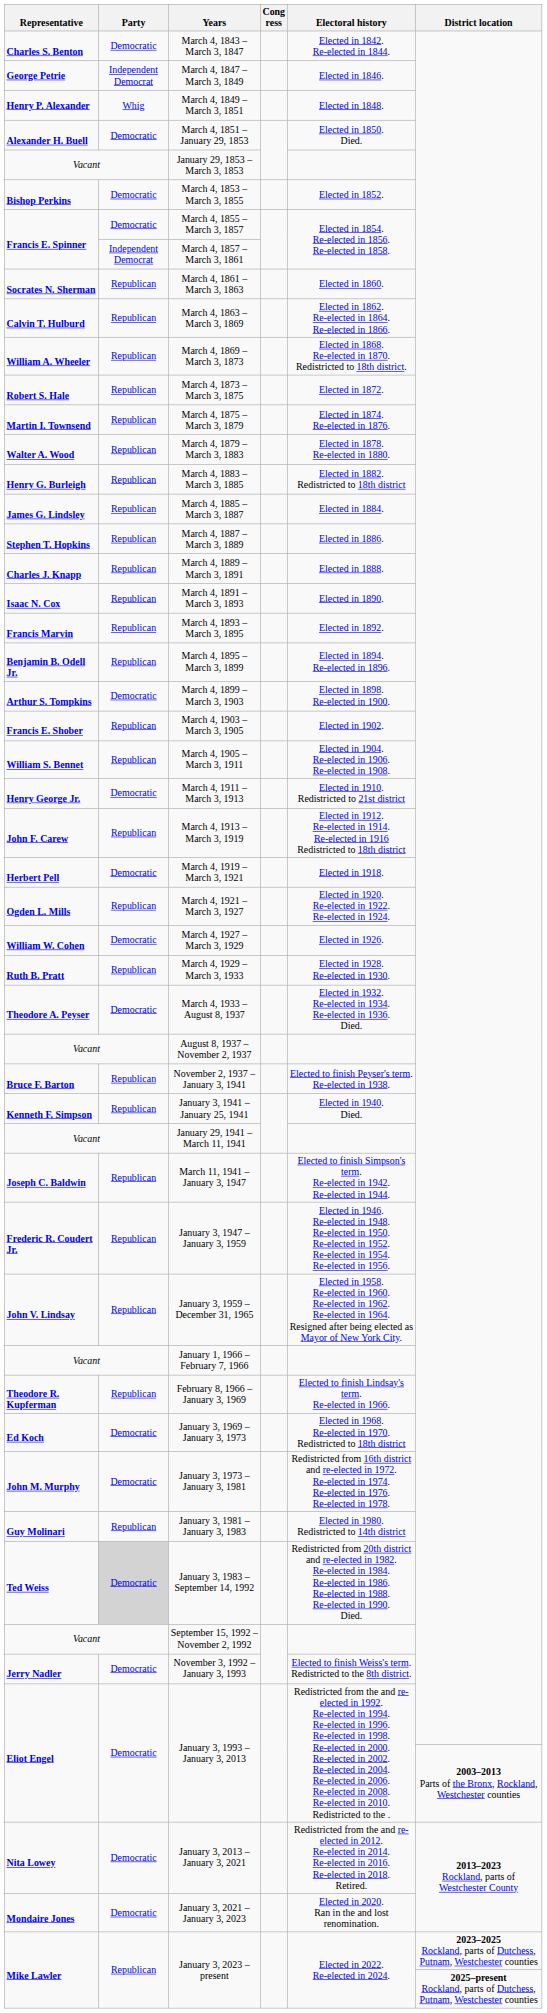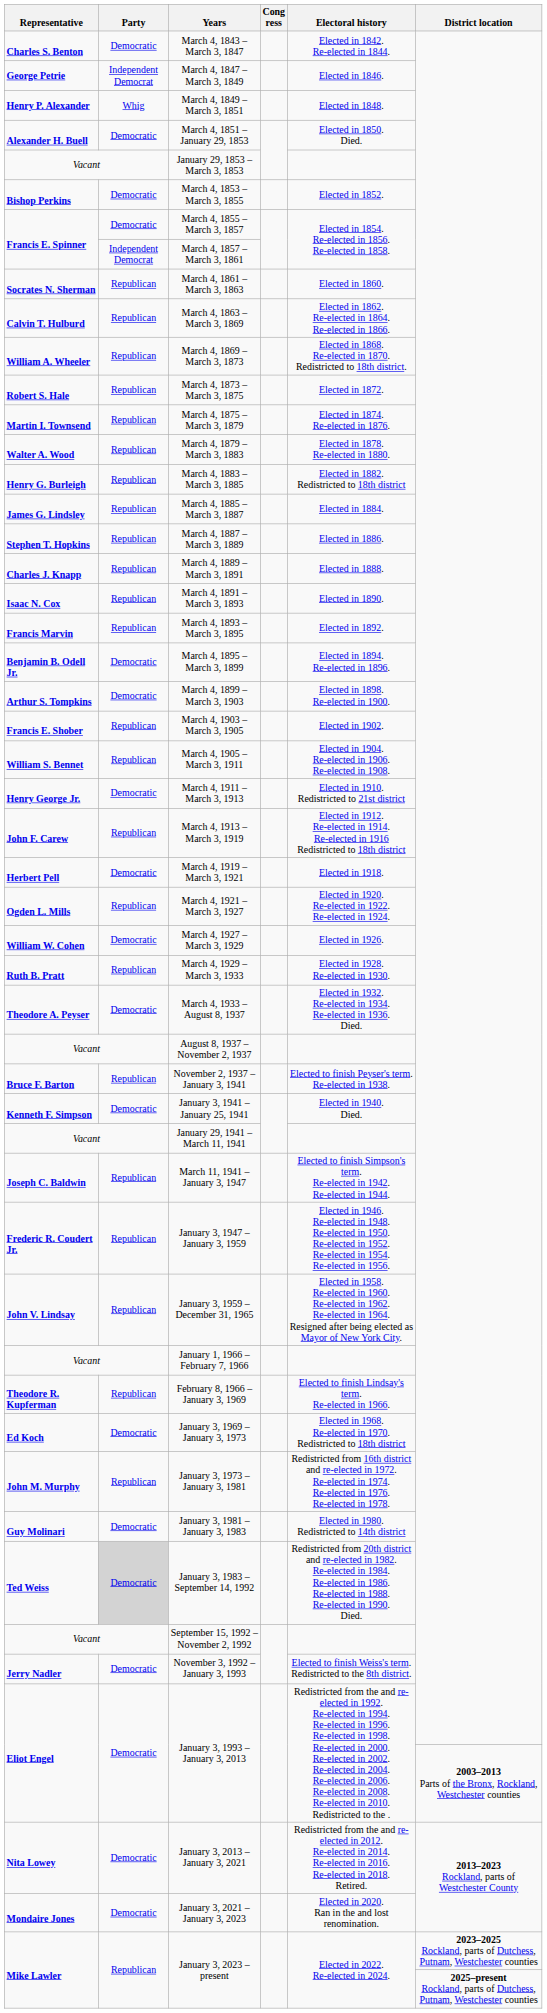 <table class=wikitable style="text-align:center">
 <tr valign=bottom>
 <th>Representative</th>
 <th>Party</th>
 <th>Years</th>
 <th>Cong<br>ress</th>
 <th>Electoral history</th>
 <th>District location</th>
 </tr>
 <tr style="height:3em">
 <td align=left><br><strong><a href='#'>Charles S. Benton</a></strong><br></td>
 <td><a href='#'>Democratic</a></td>
 <td nowrap>March 4, 1843 –<br>March 3, 1847</td>
 <td></td>
 <td><a href='#'>Elected in 1842</a>.<br><a href='#'>Re-elected in 1844</a>.<br></td>
 </tr>
 <tr style="height:3em">
 <td align=left><strong><a href='#'>George Petrie</a></strong><br></td>
 <td><a href='#'>Independent Democrat</a></td>
 <td nowrap>March 4, 1847 –<br>March 3, 1849</td>
 <td></td>
 <td><a href='#'>Elected in 1846</a>.<br></td>
 </tr>
 <tr style="height:3em">
 <td align=left><strong><a href='#'>Henry P. Alexander</a></strong><br></td>
 <td><a href='#'>Whig</a></td>
 <td nowrap>March 4, 1849 –<br>March 3, 1851</td>
 <td></td>
 <td><a href='#'>Elected in 1848</a>.<br></td>
 </tr>
 <tr style="height:3em">
 <td align=left><br><strong><a href='#'>Alexander H. Buell</a></strong><br></td>
 <td><a href='#'>Democratic</a></td>
 <td nowrap>March 4, 1851 –<br>January 29, 1853</td>
 <td rowspan=2></td>
 <td><a href='#'>Elected in 1850</a>.<br>Died.</td>
 </tr>
 <tr style="height:3em">
 <td colspan=2><em>Vacant</em></td>
 <td nowrap>January 29, 1853 –<br>March 3, 1853</td>
 <td></td>
 </tr>
 <tr style="height:3em">
 <td align=left><br><strong><a href='#'>Bishop Perkins</a></strong><br></td>
 <td><a href='#'>Democratic</a></td>
 <td nowrap>March 4, 1853 –<br>March 3, 1855</td>
 <td></td>
 <td><a href='#'>Elected in 1852</a>.<br></td>
 </tr>
 <tr style="height:3em">
 <td align=left rowspan=2 nowrap><br><strong><a href='#'>Francis E. Spinner</a></strong><br></td>
 <td><a href='#'>Democratic</a></td>
 <td nowrap>March 4, 1855 –<br>March 3, 1857</td>
 <td rowspan=2></td>
 <td rowspan=2><a href='#'>Elected in 1854</a>.<br><a href='#'>Re-elected in 1856</a>.<br><a href='#'>Re-elected in 1858</a>.<br></td>
 </tr>
 <tr style="height:3em">
 <td><a href='#'>Independent Democrat</a></td>
 <td nowrap>March 4, 1857 –<br>March 3, 1861</td>
 </tr>
 <tr style="height:3em">
 <td align=left><br><strong><a href='#'>Socrates N. Sherman</a></strong><br></td>
 <td><a href='#'>Republican</a></td>
 <td nowrap>March 4, 1861 –<br>March 3, 1863</td>
 <td></td>
 <td><a href='#'>Elected in 1860</a>.<br></td>
 </tr>
 <tr style="height:3em">
 <td align=left><br><strong><a href='#'>Calvin T. Hulburd</a></strong><br></td>
 <td><a href='#'>Republican</a></td>
 <td nowrap>March 4, 1863 –<br>March 3, 1869</td>
 <td></td>
 <td><a href='#'>Elected in 1862</a>.<br><a href='#'>Re-elected in 1864</a>.<br><a href='#'>Re-elected in 1866</a>.<br></td>
 </tr>
 <tr style="height:3em">
 <td align=left><br><strong><a href='#'>William A. Wheeler</a></strong><br></td>
 <td><a href='#'>Republican</a></td>
 <td nowrap>March 4, 1869 –<br>March 3, 1873</td>
 <td></td>
 <td><a href='#'>Elected in 1868</a>.<br><a href='#'>Re-elected in 1870</a>.<br>Redistricted to <a href='#'>18th district</a>.</td>
 </tr>
 <tr style="height:3em">
 <td align=left><br><strong><a href='#'>Robert S. Hale</a></strong><br></td>
 <td><a href='#'>Republican</a></td>
 <td nowrap>March 4, 1873 –<br>March 3, 1875</td>
 <td></td>
 <td><a href='#'>Elected in 1872</a>.<br></td>
 </tr>
 <tr style="height:3em">
 <td align=left><br><strong><a href='#'>Martin I. Townsend</a></strong><br></td>
 <td><a href='#'>Republican</a></td>
 <td nowrap>March 4, 1875 –<br>March 3, 1879</td>
 <td></td>
 <td><a href='#'>Elected in 1874</a>.<br><a href='#'>Re-elected in 1876</a>.<br></td>
 </tr>
 <tr style="height:3em">
 <td align=left><br><strong><a href='#'>Walter A. Wood</a></strong><br></td>
 <td><a href='#'>Republican</a></td>
 <td nowrap>March 4, 1879 –<br>March 3, 1883</td>
 <td></td>
 <td><a href='#'>Elected in 1878</a>.<br><a href='#'>Re-elected in 1880</a>.<br></td>
 </tr>
 <tr style="height:3em">
 <td align=left><br><strong><a href='#'>Henry G. Burleigh</a></strong><br></td>
 <td><a href='#'>Republican</a></td>
 <td nowrap>March 4, 1883 –<br>March 3, 1885</td>
 <td></td>
 <td><a href='#'>Elected in 1882</a>.<br>Redistricted to <a href='#'>18th district</a></td>
 </tr>
 <tr style="height:3em">
 <td align=left><br><strong><a href='#'>James G. Lindsley</a></strong><br></td>
 <td><a href='#'>Republican</a></td>
 <td nowrap>March 4, 1885 –<br>March 3, 1887</td>
 <td></td>
 <td><a href='#'>Elected in 1884</a>.<br></td>
 </tr>
 <tr style="height:3em">
 <td align=left><br><strong><a href='#'>Stephen T. Hopkins</a></strong><br></td>
 <td><a href='#'>Republican</a></td>
 <td nowrap>March 4, 1887 –<br>March 3, 1889</td>
 <td></td>
 <td><a href='#'>Elected in 1886</a>.<br></td>
 </tr>
 <tr style="height:3em">
 <td align=left><br><strong><a href='#'>Charles J. Knapp</a></strong><br></td>
 <td><a href='#'>Republican</a></td>
 <td nowrap>March 4, 1889 –<br>March 3, 1891</td>
 <td></td>
 <td><a href='#'>Elected in 1888</a>.<br></td>
 </tr>
 <tr style="height:3em">
 <td align=left><br><strong><a href='#'>Isaac N. Cox</a></strong><br></td>
 <td><a href='#'>Republican</a></td>
 <td nowrap>March 4, 1891 –<br>March 3, 1893</td>
 <td></td>
 <td><a href='#'>Elected in 1890</a>.<br></td>
 </tr>
 <tr style="height:3em">
 <td align=left><br><strong><a href='#'>Francis Marvin</a></strong><br></td>
 <td><a href='#'>Republican</a></td>
 <td nowrap>March 4, 1893 –<br>March 3, 1895</td>
 <td></td>
 <td><a href='#'>Elected in 1892</a>.<br></td>
 </tr>
 <tr style="height:3em">
 <td align=left><br><strong><a href='#'>Benjamin B. Odell Jr.</a></strong><br></td>
-<td><a href='#'>Republican</a></td>
+<td><a href='#'>Democratic</a></td>
 <td nowrap>March 4, 1895 –<br>March 3, 1899</td>
 <td></td>
 <td><a href='#'>Elected in 1894</a>.<br><a href='#'>Re-elected in 1896</a>.<br></td>
 </tr>
 <tr style="height:3em">
 <td align=left><br><strong><a href='#'>Arthur S. Tompkins</a></strong><br></td>
 <td><a href='#'>Democratic</a></td>
 <td nowrap>March 4, 1899 –<br>March 3, 1903</td>
 <td></td>
 <td><a href='#'>Elected in 1898</a>.<br><a href='#'>Re-elected in 1900</a>.<br></td>
 </tr>
 <tr style="height:3em">
 <td align=left><br><strong><a href='#'>Francis E. Shober</a></strong><br></td>
 <td><a href='#'>Republican</a></td>
 <td nowrap>March 4, 1903 –<br>March 3, 1905</td>
 <td></td>
 <td><a href='#'>Elected in 1902</a>.<br></td>
 </tr>
 <tr style="height:3em">
 <td align=left><br><strong><a href='#'>William S. Bennet</a></strong><br></td>
 <td><a href='#'>Republican</a></td>
 <td nowrap>March 4, 1905 –<br>March 3, 1911</td>
 <td></td>
 <td><a href='#'>Elected in 1904</a>.<br><a href='#'>Re-elected in 1906</a>.<br><a href='#'>Re-elected in 1908</a>.<br></td>
 </tr>
 <tr style="height:3em">
 <td align=left><br><strong><a href='#'>Henry George Jr.</a></strong><br></td>
 <td><a href='#'>Democratic</a></td>
 <td nowrap>March 4, 1911 –<br>March 3, 1913</td>
 <td></td>
 <td><a href='#'>Elected in 1910</a>.<br>Redistricted to <a href='#'>21st district</a></td>
 </tr>
 <tr style="height:3em">
 <td align=left><br><strong><a href='#'>John F. Carew</a></strong><br></td>
 <td><a href='#'>Republican</a></td>
 <td nowrap>March 4, 1913 –<br>March 3, 1919</td>
 <td></td>
 <td><a href='#'>Elected in 1912</a>.<br><a href='#'>Re-elected in 1914</a>.<br><a href='#'>Re-elected in 1916</a><br>Redistricted to <a href='#'>18th district</a></td>
 </tr>
 <tr style="height:3em">
 <td align=left><br><strong><a href='#'>Herbert Pell</a></strong><br></td>
 <td><a href='#'>Democratic</a></td>
 <td nowrap>March 4, 1919 –<br>March 3, 1921</td>
 <td></td>
 <td><a href='#'>Elected in 1918</a>.<br></td>
 </tr>
 <tr style="height:3em">
 <td align=left><br><strong><a href='#'>Ogden L. Mills</a></strong><br></td>
 <td><a href='#'>Republican</a></td>
 <td nowrap>March 4, 1921 –<br>March 3, 1927</td>
 <td></td>
 <td><a href='#'>Elected in 1920</a>.<br><a href='#'>Re-elected in 1922</a>.<br><a href='#'>Re-elected in 1924</a>.<br></td>
 </tr>
 <tr style="height:3em">
 <td align=left><br><strong><a href='#'>William W. Cohen</a></strong><br></td>
 <td><a href='#'>Democratic</a></td>
 <td nowrap>March 4, 1927 –<br>March 3, 1929</td>
 <td></td>
 <td><a href='#'>Elected in 1926</a>.<br></td>
 </tr>
 <tr style="height:3em">
 <td align=left><br><strong><a href='#'>Ruth B. Pratt</a></strong><br></td>
 <td><a href='#'>Republican</a></td>
 <td nowrap>March 4, 1929 –<br>March 3, 1933</td>
 <td></td>
 <td><a href='#'>Elected in 1928</a>.<br><a href='#'>Re-elected in 1930</a>.<br></td>
 </tr>
 <tr style="height:3em">
 <td align=left><br><strong><a href='#'>Theodore A. Peyser</a></strong><br></td>
 <td><a href='#'>Democratic</a></td>
 <td nowrap>March 4, 1933 –<br>August 8, 1937</td>
 <td></td>
 <td><a href='#'>Elected in 1932</a>.<br><a href='#'>Re-elected in 1934</a>.<br><a href='#'>Re-elected in 1936</a>.<br>Died.</td>
 </tr>
 <tr style="height:3em">
 <td colspan=2><em>Vacant</em></td>
 <td nowrap>August 8, 1937 –<br>November 2, 1937</td>
 <td></td>
 <td></td>
 </tr>
 <tr style="height:3em">
 <td align=left><br><strong><a href='#'>Bruce F. Barton</a></strong><br></td>
 <td><a href='#'>Republican</a></td>
 <td nowrap>November 2, 1937 –<br>January 3, 1941</td>
 <td></td>
 <td><a href='#'>Elected to finish Peyser's term</a>.<br><a href='#'>Re-elected in 1938</a>.<br></td>
 </tr>
 <tr style="height:3em">
 <td align=left><br><strong><a href='#'>Kenneth F. Simpson</a></strong><br></td>
-<td><a href='#'>Republican</a></td>
+<td><a href='#'>Democratic</a></td>
 <td nowrap>January 3, 1941 –<br>January 25, 1941</td>
 <td rowspan=2></td>
 <td><a href='#'>Elected in 1940</a>.<br>Died.</td>
 </tr>
 <tr style="height:3em">
 <td colspan=2><em>Vacant</em></td>
 <td nowrap>January 29, 1941 –<br>March 11, 1941</td>
 <td></td>
 </tr>
 <tr style="height:3em">
 <td align=left><br><strong><a href='#'>Joseph C. Baldwin</a></strong><br></td>
 <td><a href='#'>Republican</a></td>
 <td nowrap>March 11, 1941 –<br>January 3, 1947</td>
 <td></td>
 <td><a href='#'>Elected to finish Simpson's term</a>.<br><a href='#'>Re-elected in 1942</a>.<br><a href='#'>Re-elected in 1944</a>.<br></td>
 </tr>
 <tr style="height:3em">
 <td align=left><br><strong><a href='#'>Frederic R. Coudert Jr.</a></strong><br></td>
 <td><a href='#'>Republican</a></td>
 <td nowrap>January 3, 1947 –<br>January 3, 1959</td>
 <td></td>
 <td><a href='#'>Elected in 1946</a>.<br><a href='#'>Re-elected in 1948</a>.<br><a href='#'>Re-elected in 1950</a>.<br><a href='#'>Re-elected in 1952</a>.<br><a href='#'>Re-elected in 1954</a>.<br><a href='#'>Re-elected in 1956</a>.<br></td>
 </tr>
 <tr style="height:3em">
 <td align=left><br><strong><a href='#'>John V. Lindsay</a></strong><br></td>
 <td><a href='#'>Republican</a></td>
 <td nowrap>January 3, 1959 –<br>December 31, 1965</td>
 <td></td>
 <td><a href='#'>Elected in 1958</a>.<br><a href='#'>Re-elected in 1960</a>.<br><a href='#'>Re-elected in 1962</a>.<br><a href='#'>Re-elected in 1964</a>.<br>Resigned after being elected as <a href='#'>Mayor of New York City</a>.</td>
 </tr>
 <tr style="height:3em">
 <td colspan=2><em>Vacant</em></td>
 <td nowrap>January 1, 1966 –<br>February 7, 1966</td>
 <td></td>
 <td></td>
 </tr>
 <tr style="height:3em">
 <td align=left><br><strong><a href='#'>Theodore R. Kupferman</a></strong><br></td>
 <td><a href='#'>Republican</a></td>
 <td nowrap>February 8, 1966 –<br>January 3, 1969</td>
 <td></td>
 <td><a href='#'>Elected to finish Lindsay's term</a>.<br><a href='#'>Re-elected in 1966</a>.<br></td>
 </tr>
 <tr style="height:3em">
 <td align=left><br><strong><a href='#'>Ed Koch</a></strong><br></td>
 <td><a href='#'>Democratic</a></td>
 <td nowrap>January 3, 1969 –<br>January 3, 1973</td>
 <td></td>
 <td><a href='#'>Elected in 1968</a>.<br><a href='#'>Re-elected in 1970</a>.<br>Redistricted to <a href='#'>18th district</a></td>
 </tr>
 <tr style="height:3em">
 <td align=left><br><strong><a href='#'>John M. Murphy</a></strong><br></td>
-<td><a href='#'>Democratic</a></td>
+<td><a href='#'>Republican</a></td>
 <td nowrap>January 3, 1973 –<br>January 3, 1981</td>
 <td></td>
 <td>Redistricted from <a href='#'>16th district</a> and <a href='#'>re-elected in 1972</a>.<br><a href='#'>Re-elected in 1974</a>.<br><a href='#'>Re-elected in 1976</a>.<br><a href='#'>Re-elected in 1978</a>.<br></td>
 </tr>
 <tr style="height:3em">
 <td align=left><br><strong><a href='#'>Guy Molinari</a></strong><br></td>
-<td><a href='#'>Republican</a></td>
+<td><a href='#'>Democratic</a></td>
 <td nowrap>January 3, 1981 –<br>January 3, 1983</td>
 <td></td>
 <td><a href='#'>Elected in 1980</a>.<br>Redistricted to <a href='#'>14th district</a></td>
 </tr>
 <tr style="height:3em">
 <td align=left><br><strong><a href='#'>Ted Weiss</a></strong><br></td>
 <td style="background: lightgrey;"><a href='#'>Democratic</a></td>
 <td nowrap>January 3, 1983 –<br>September 14, 1992</td>
 <td></td>
 <td>Redistricted from <a href='#'>20th district</a> and <a href='#'>re-elected in 1982</a>.<br><a href='#'>Re-elected in 1984</a>.<br><a href='#'>Re-elected in 1986</a>.<br><a href='#'>Re-elected in 1988</a>.<br><a href='#'>Re-elected in 1990</a>.<br>Died.</td>
 </tr>
 <tr style="height:3em">
 <td colspan=2><em>Vacant</em></td>
 <td nowrap>September 15, 1992 –<br>November 2, 1992</td>
 <td rowspan=2></td>
 <td></td>
 </tr>
 <tr style="height:3em">
 <td align=left><br><strong><a href='#'>Jerry Nadler</a></strong><br></td>
 <td><a href='#'>Democratic</a></td>
 <td nowrap>November 3, 1992 –<br>January 3, 1993</td>
 <td><a href='#'>Elected to finish Weiss's term</a>.<br>Redistricted to the <a href='#'>8th district</a>.</td>
 </tr>
 <tr style="height:3em">
 <td rowspan=2 align=left><br><strong><a href='#'>Eliot Engel</a></strong><br></td>
 <td rowspan=2 ><a href='#'>Democratic</a></td>
 <td rowspan=2 nowrap>January 3, 1993 –<br>January 3, 2013</td>
 <td rowspan=2></td>
 <td rowspan=2>Redistricted from the  and <a href='#'>re-elected in 1992</a>.<br><a href='#'>Re-elected in 1994</a>.<br><a href='#'>Re-elected in 1996</a>.<br><a href='#'>Re-elected in 1998</a>.<br><a href='#'>Re-elected in 2000</a>.<br><a href='#'>Re-elected in 2002</a>.<br><a href='#'>Re-elected in 2004</a>.<br><a href='#'>Re-elected in 2006</a>.<br><a href='#'>Re-elected in 2008</a>.<br><a href='#'>Re-elected in 2010</a>.<br>Redistricted to the .</td>
 </tr>
 <tr style="height:3em">
 <td><strong>2003–2013</strong><br>Parts of <a href='#'>the Bronx</a>, <a href='#'>Rockland</a>, <a href='#'>Westchester</a> counties<br></td>
 </tr>
 <tr style="height:3em">
 <td align=left><br><strong><a href='#'>Nita Lowey</a></strong><br></td>
 <td><a href='#'>Democratic</a></td>
 <td nowrap>January 3, 2013 –<br>January 3, 2021</td>
 <td></td>
 <td>Redistricted from the  and <a href='#'>re-elected in 2012</a>.<br><a href='#'>Re-elected in 2014</a>.<br><a href='#'>Re-elected in 2016</a>.<br><a href='#'>Re-elected in 2018</a>.<br>Retired.</td>
 <td rowspan=2><strong>2013–2023</strong><br><a href='#'>Rockland</a>, parts of <a href='#'>Westchester County</a><br></td>
 </tr>
 <tr style="height:3em">
 <td align=left><br><strong><a href='#'>Mondaire Jones</a></strong><br></td>
 <td><a href='#'>Democratic</a></td>
 <td nowrap>January 3, 2021 –<br>January 3, 2023</td>
 <td></td>
 <td><a href='#'>Elected in 2020</a>.<br>Ran in the  and lost renomination.</td>
 </tr>
 <tr style="height:3em">
 <td rowspan=2 align=left><br><strong><a href='#'>Mike Lawler</a></strong><br></td>
 <td rowspan=2 ><a href='#'>Republican</a></td>
 <td rowspan=2>January 3, 2023 –<br>present</td>
 <td rowspan=2></td>
 <td rowspan=2><a href='#'>Elected in 2022</a>.<br><a href='#'>Re-elected in 2024</a>.</td>
 <td><strong>2023–2025</strong><br><a href='#'>Rockland</a>, parts of <a href='#'>Dutchess</a>, <a href='#'>Putnam</a>, <a href='#'>Westchester</a> counties<br></td>
 </tr>
 <tr style="height:3em">
 <td><strong>2025–present</strong><br><a href='#'>Rockland</a>, parts of <a href='#'>Dutchess</a>, <a href='#'>Putnam</a>, <a href='#'>Westchester</a> counties<br></td>
 </tr>
 </table>
